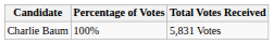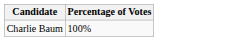 <table class="wikitable">
 <tr>
 <th>Candidate</th>
 <th>Percentage of Votes</th>
-<th>Total Votes Received</th>
 </tr>
 <tr>
 <td>Charlie Baum</td>
 <td>100%</td>
-<td>5,831 Votes</td>
 </tr>
 </table>
